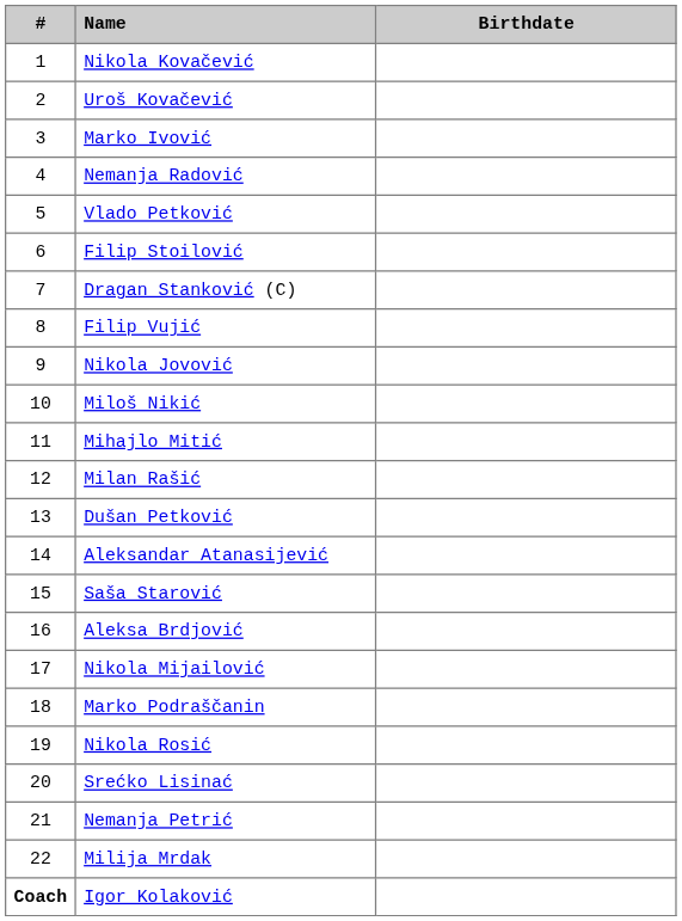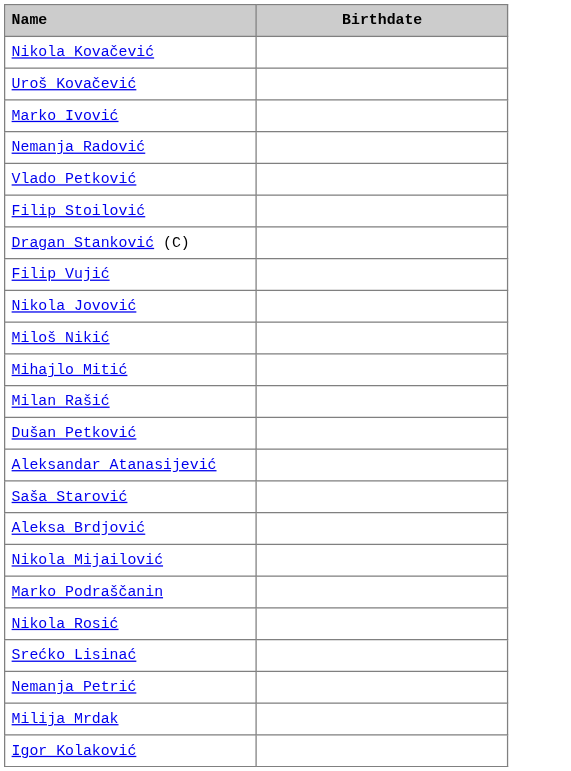 <table border="1" cellspacing="2" cellpadding="5" style="border-collapse: collapse; font-size: 90%;">
 <tr style="background:#ccc;">
-<th>#</th>
 <th style="text-align:left; width:16em;">Name</th>
 <th style="text-align:center; width:16em;">Birthdate</th>
 </tr>
 <tr>
-<td style="text-align:center;">1</td>
 <td><a href='#'>Nikola Kovačević</a></td>
 <td align="center"></td>
 </tr>
 <tr>
-<td style="text-align:center;">2</td>
 <td><a href='#'>Uroš Kovačević</a></td>
 <td align="center"></td>
 </tr>
 <tr>
-<td style="text-align:center;">3</td>
 <td><a href='#'>Marko Ivović</a></td>
 <td align="center"></td>
 </tr>
 <tr>
-<td style="text-align:center;">4</td>
 <td><a href='#'>Nemanja Radović</a></td>
 <td align="center"></td>
 </tr>
 <tr>
-<td style="text-align:center;">5</td>
 <td><a href='#'>Vlado Petković</a></td>
 <td align="center"></td>
 </tr>
 <tr>
-<td style="text-align:center;">6</td>
 <td><a href='#'>Filip Stoilović</a></td>
 <td align="center"></td>
 </tr>
 <tr>
-<td style="text-align:center;">7</td>
 <td><a href='#'>Dragan Stanković</a> (C)</td>
 <td align="center"></td>
 </tr>
 <tr>
-<td style="text-align:center;">8</td>
 <td><a href='#'>Filip Vujić</a></td>
 <td align="center"></td>
 </tr>
 <tr>
-<td style="text-align:center;">9</td>
 <td><a href='#'>Nikola Jovović</a></td>
 <td align="center"></td>
 </tr>
 <tr>
-<td style="text-align:center;">10</td>
 <td><a href='#'>Miloš Nikić</a></td>
 <td align="center"></td>
 </tr>
 <tr>
-<td style="text-align:center;">11</td>
 <td><a href='#'>Mihajlo Mitić</a></td>
 <td align="center"></td>
 </tr>
 <tr>
-<td style="text-align:center;">12</td>
 <td><a href='#'>Milan Rašić</a></td>
 <td align="center"></td>
 </tr>
 <tr>
-<td style="text-align:center;">13</td>
 <td><a href='#'>Dušan Petković</a></td>
 <td align="center"></td>
 </tr>
 <tr>
-<td style="text-align:center;">14</td>
 <td><a href='#'>Aleksandar Atanasijević</a></td>
 <td align="center"></td>
 </tr>
 <tr>
-<td style="text-align:center;">15</td>
 <td><a href='#'>Saša Starović</a></td>
 <td align="center"></td>
 </tr>
 <tr>
-<td style="text-align:center;">16</td>
 <td><a href='#'>Aleksa Brdjović</a></td>
 <td align="center"></td>
 </tr>
 <tr>
-<td style="text-align:center;">17</td>
 <td><a href='#'>Nikola Mijailović</a></td>
 <td align="center"></td>
 </tr>
 <tr>
-<td style="text-align:center;">18</td>
 <td><a href='#'>Marko Podraščanin</a></td>
 <td align="center"></td>
 </tr>
 <tr>
-<td style="text-align:center;">19</td>
 <td><a href='#'>Nikola Rosić</a></td>
 <td align="center"></td>
 </tr>
 <tr>
-<td style="text-align:center;">20</td>
 <td><a href='#'>Srećko Lisinać</a></td>
 <td align="center"></td>
 </tr>
 <tr>
-<td style="text-align:center;">21</td>
 <td><a href='#'>Nemanja Petrić</a></td>
 <td align="center"></td>
 </tr>
 <tr>
-<td style="text-align:center;">22</td>
 <td><a href='#'>Milija Mrdak</a></td>
 <td align="center"></td>
 </tr>
 <tr>
-<td style="text-align:center;"><strong>Coach</strong></td>
 <td><a href='#'>Igor Kolaković</a></td>
 <td align="center"></td>
 </tr>
 </table>
